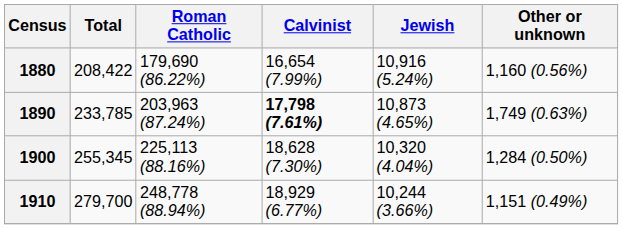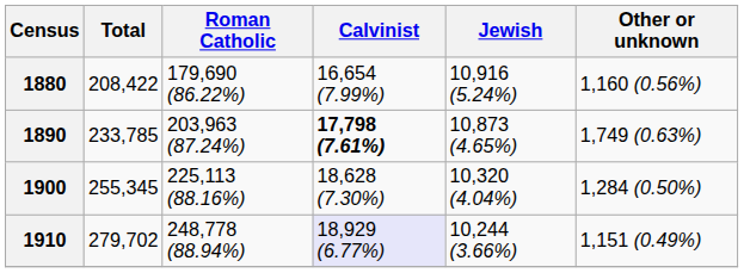 <table class="wikitable">
 <tr>
 <th>Census</th>
 <th>Total</th>
 <th><a href='#'>Roman Catholic</a></th>
 <th><a href='#'>Calvinist</a></th>
 <th><a href='#'>Jewish</a></th>
 <th>Other or unknown</th>
 </tr>
 <tr>
 <th>1880</th>
 <td>208,422</td>
 <td>179,690 <em>(86.22%)</em></td>
 <td>16,654 <em>(7.99%)</em></td>
 <td>10,916 <em>(5.24%)</em></td>
 <td>1,160 <em>(0.56%)</em></td>
 </tr>
 <tr>
 <th>1890</th>
 <td>233,785</td>
 <td>203,963 <em>(87.24%)</em></td>
 <td><strong>17,798 <em>(7.61%)</em></strong></td>
 <td>10,873 <em>(4.65%)</em></td>
 <td>1,749 <em>(0.63%)</em></td>
 </tr>
 <tr>
 <th>1900</th>
 <td>255,345</td>
 <td>225,113 <em>(88.16%)</em></td>
 <td>18,628 <em>(7.30%)</em></td>
 <td>10,320 <em>(4.04%)</em></td>
 <td>1,284 <em>(0.50%)</em></td>
 </tr>
 <tr>
 <th>1910</th>
-<td>279,700</td>
+<td>279,702</td>
 <td>248,778 <em>(88.94%)</em></td>
-<td>18,929 <em>(6.77%)</em></td>
+<td style="background: lavender;">18,929 <em>(6.77%)</em></td>
 <td>10,244 <em>(3.66%)</em></td>
 <td>1,151 <em>(0.49%)</em></td>
 </tr>
 <tr>
 </tr>
 </table>
